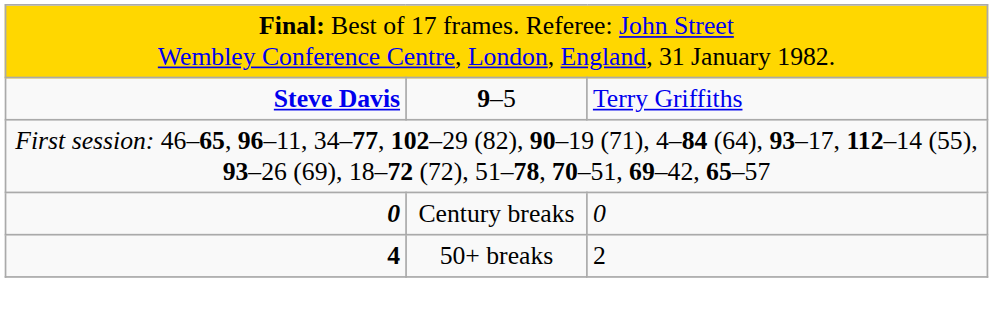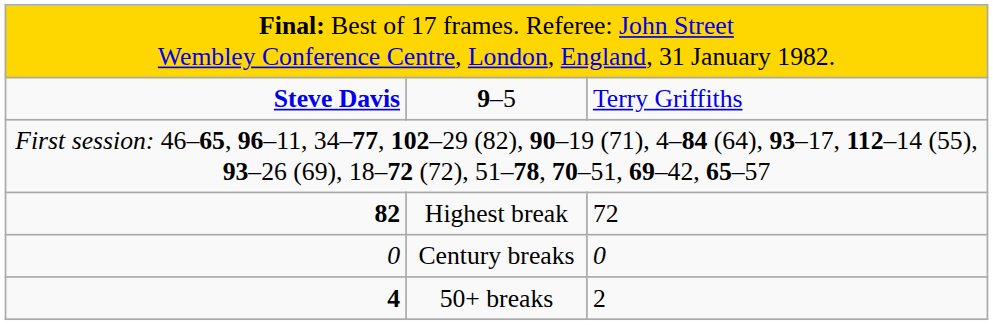 <table class="wikitable" style="font-size: 95%; margin: 1em auto 1em auto;">
 <tr>
 <td colspan="3" align="center" bgcolor="#ffd700"><strong>Final:</strong> Best of 17 frames. Referee: <a href='#'>John Street</a><br><a href='#'>Wembley Conference Centre</a>, <a href='#'>London</a>, <a href='#'>England</a>, 31 January 1982.</td>
 </tr>
 <tr>
 <td width="230" align="right"><strong><a href='#'>Steve Davis</a></strong><br></td>
 <td width="100" align="center"><strong>9</strong>–5</td>
 <td width="230"><a href='#'>Terry Griffiths</a><br></td>
 </tr>
 <tr>
 <td colspan="3" align="center" style="font-size: 100%"><em>First session:</em> 46–<strong>65</strong>, <strong>96</strong>–11, 34–<strong>77</strong>, <strong>102</strong>–29 (82), <strong>90</strong>–19 (71), 4–<strong>84</strong> (64), <strong>93</strong>–17, <strong>112</strong>–14 (55), <strong>93</strong>–26 (69), 18–<strong>72</strong> (72), 51–<strong>78</strong>, <strong>70</strong>–51, <strong>69</strong>–42, <strong>65</strong>–57</td>
 </tr>
 <tr>
-<td align="right"><strong><em>0</em></strong></td>
+<td align="right"><strong>82</strong></td>
+<td align="center">Highest break</td>
+<td>72</td>
+</tr>
+<tr>
+<td align="right"><em>0</em></td>
 <td align="center">Century breaks</td>
 <td><em>0</em></td>
 </tr>
 <tr>
 <td align="right"><strong>4</strong></td>
 <td align="center">50+ breaks</td>
 <td>2</td>
 </tr>
 </table>
